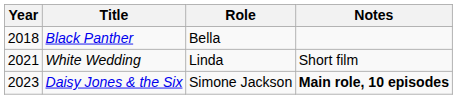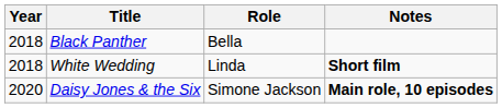 <table class="wikitable">
 <tr>
 <th>Year</th>
 <th>Title</th>
 <th>Role</th>
 <th>Notes</th>
 </tr>
 <tr>
 <td>2018</td>
 <td><a href='#'><em>Black Panther</em></a></td>
 <td>Bella</td>
 <td></td>
 </tr>
 <tr>
-<td>2021</td>
+<td>2018</td>
 <td><em>White Wedding</em></td>
 <td>Linda</td>
-<td>Short film</td>
+<td><strong>Short film</strong></td>
 </tr>
 <tr>
-<td>2023</td>
+<td>2020</td>
 <td><em><a href='#'>Daisy Jones & the Six</a></em></td>
 <td>Simone Jackson</td>
 <td><strong>Main role, 10 episodes</strong></td>
 </tr>
 </table>
